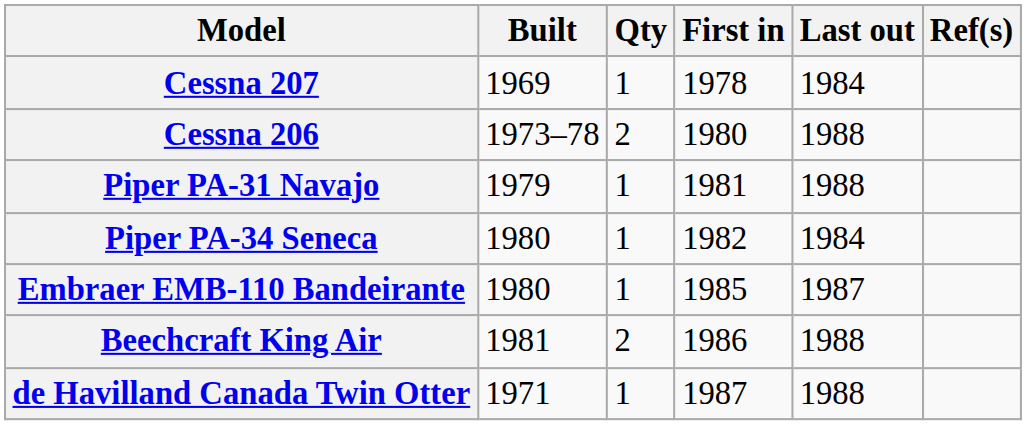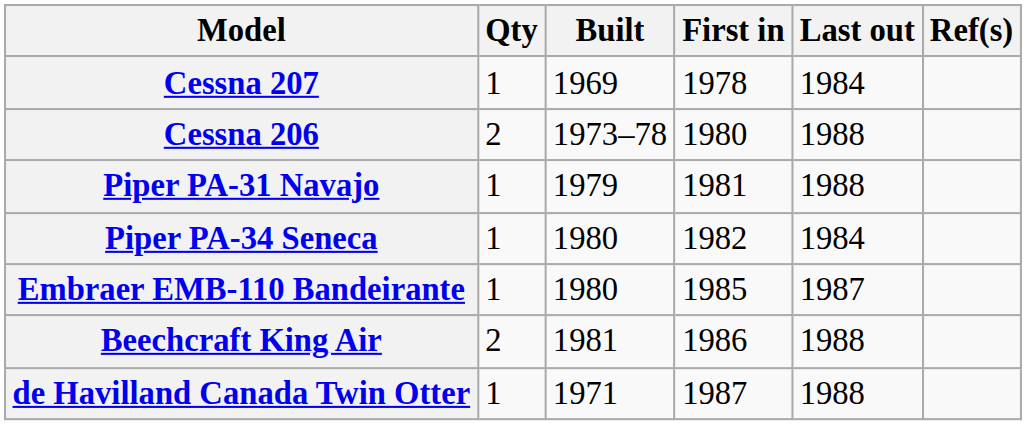 <table class="wikitable plainrowheaders sortable">
 <tr>
 <th scope=col>Model</th>
+<th scope=col>Qty</th>
 <th scope=col>Built</th>
-<th scope=col>Qty</th>
 <th scope=col>First in</th>
 <th scope=col>Last out</th>
 <th scope=col class=unsortable>Ref(s)</th>
 </tr>
 <tr>
 <th scope=row><a href='#'>Cessna 207</a></th>
+<td>1</td>
 <td>1969</td>
-<td>1</td>
 <td>1978</td>
 <td>1984</td>
 <td align=center></td>
 </tr>
 <tr>
 <th scope=row><a href='#'>Cessna 206</a></th>
+<td>2</td>
 <td>1973–78</td>
-<td>2</td>
 <td>1980</td>
 <td>1988</td>
 <td align=center></td>
 </tr>
 <tr>
 <th scope=row><a href='#'>Piper PA-31 Navajo</a></th>
+<td>1</td>
 <td>1979</td>
-<td>1</td>
 <td>1981</td>
 <td>1988</td>
 <td align=center></td>
 </tr>
 <tr>
 <th scope=row><a href='#'>Piper PA-34 Seneca</a></th>
+<td>1</td>
 <td>1980</td>
-<td>1</td>
 <td>1982</td>
 <td>1984</td>
 <td align=center></td>
 </tr>
 <tr>
 <th scope=row><a href='#'>Embraer EMB-110 Bandeirante</a></th>
+<td>1</td>
 <td>1980</td>
-<td>1</td>
 <td>1985</td>
 <td>1987</td>
 <td align=center></td>
 </tr>
 <tr>
 <th scope=row><a href='#'>Beechcraft King Air</a></th>
+<td>2</td>
 <td>1981</td>
-<td>2</td>
 <td>1986</td>
 <td>1988</td>
 <td align=center></td>
 </tr>
 <tr>
 <th scope=row><a href='#'>de Havilland Canada Twin Otter</a></th>
+<td>1</td>
 <td>1971</td>
-<td>1</td>
 <td>1987</td>
 <td>1988</td>
 <td align=center></td>
 </tr>
 </table>
